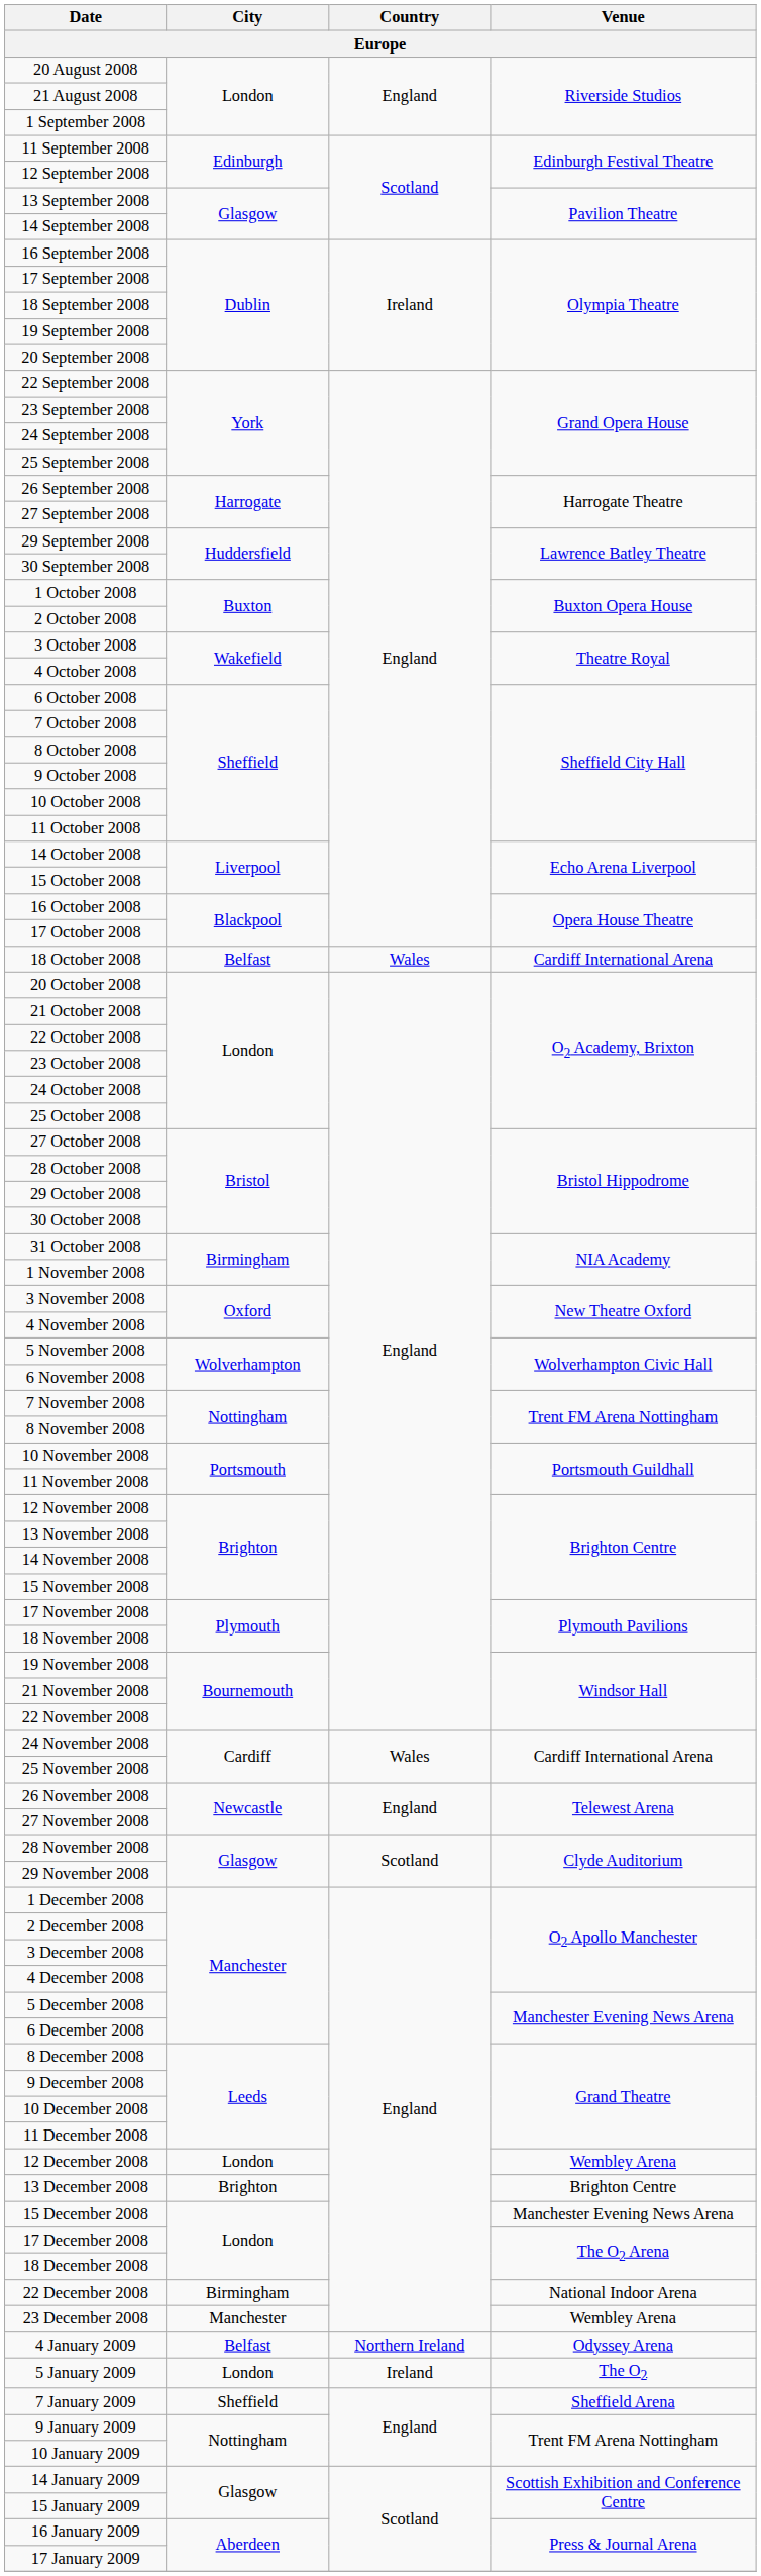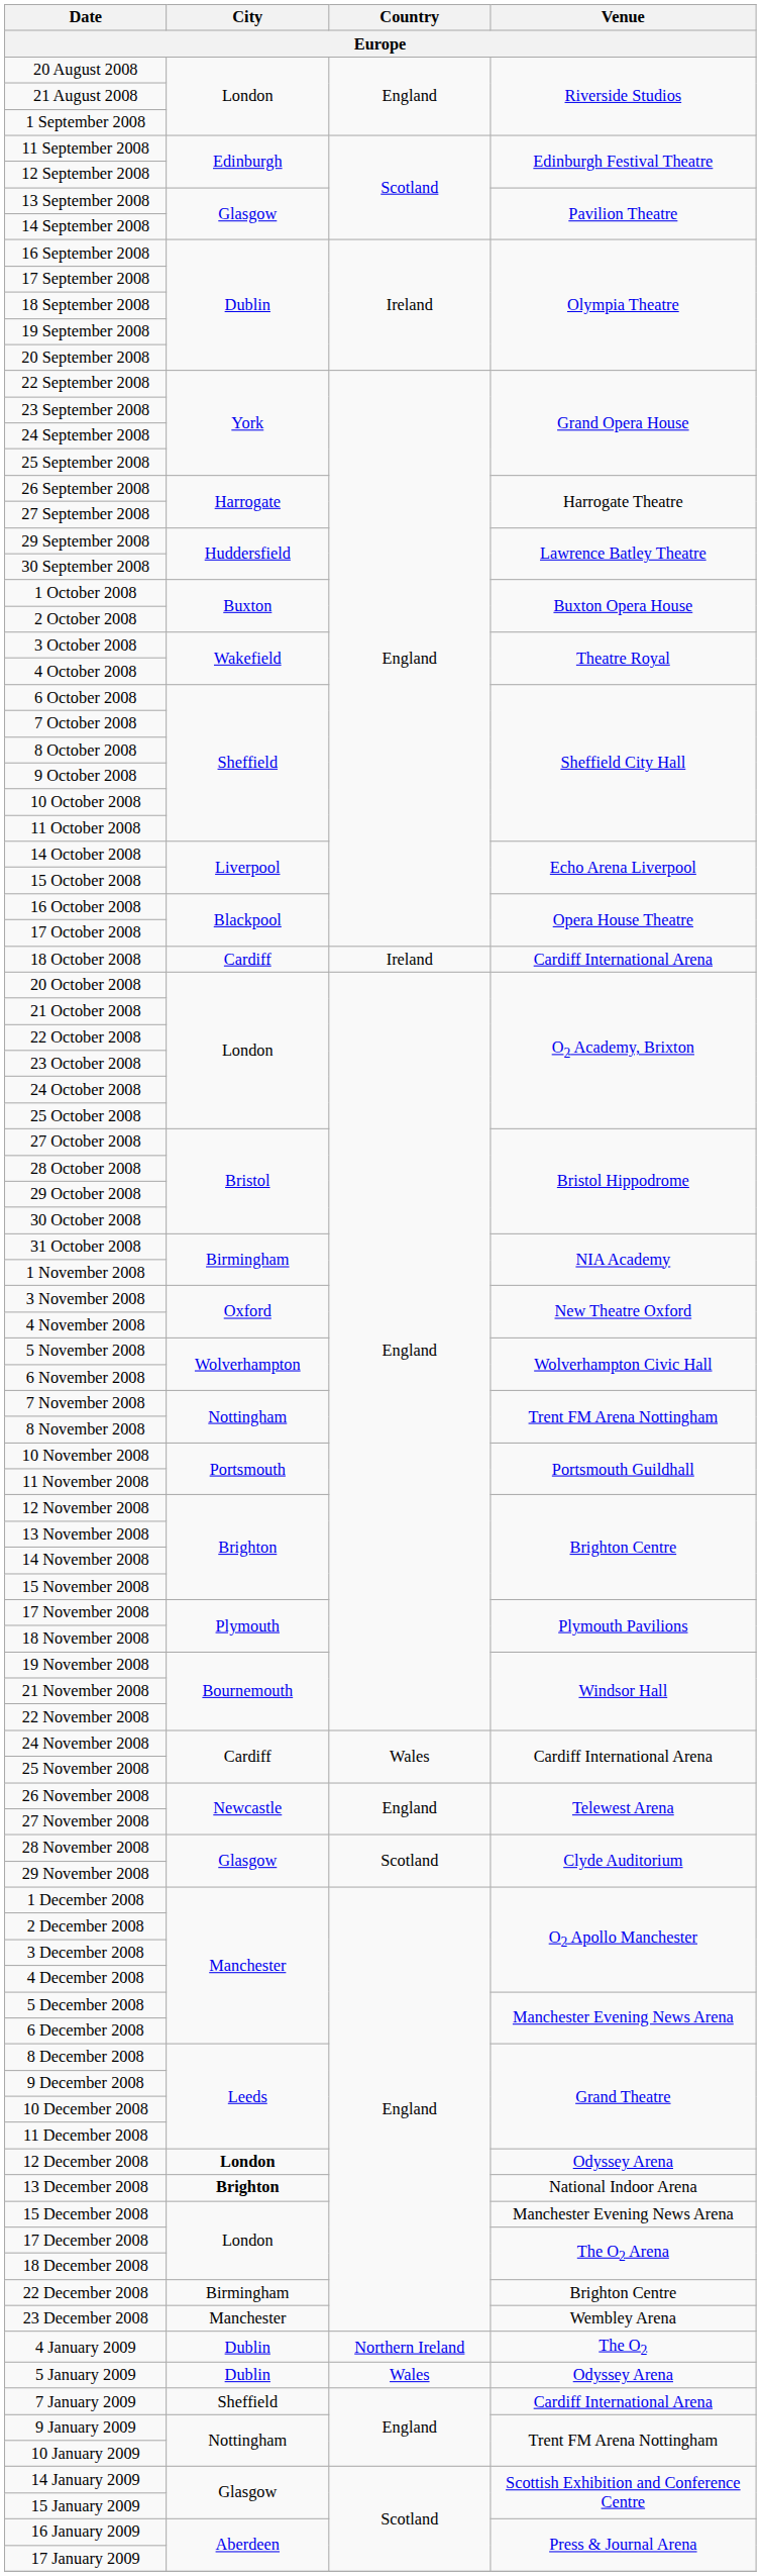 <table class="wikitable" style="text-align:center;">
 <tr>
 <th style="width:150px;">Date</th>
 <th style="width:150px;">City</th>
 <th style="width:150px;">Country</th>
 <th style="width:250px;">Venue</th>
 </tr>
 <tr>
 <th colspan="6">Europe</th>
 </tr>
 <tr>
 <td>20 August 2008</td>
 <td rowspan="3">London</td>
 <td rowspan="3">England</td>
 <td rowspan="3"><a href='#'>Riverside Studios</a></td>
 </tr>
 <tr>
 <td>21 August 2008</td>
 </tr>
 <tr>
 <td>1 September 2008</td>
 </tr>
 <tr>
 <td>11 September 2008</td>
 <td rowspan="2"><a href='#'>Edinburgh</a></td>
 <td rowspan="4"><a href='#'>Scotland</a></td>
 <td rowspan="2"><a href='#'>Edinburgh Festival Theatre</a></td>
 </tr>
 <tr>
 <td>12 September 2008</td>
 </tr>
 <tr>
 <td>13 September 2008</td>
 <td rowspan="2"><a href='#'>Glasgow</a></td>
 <td rowspan="2"><a href='#'>Pavilion Theatre</a></td>
 </tr>
 <tr>
 <td>14 September 2008</td>
 </tr>
 <tr>
 <td>16 September 2008</td>
 <td rowspan="5"><a href='#'>Dublin</a></td>
 <td rowspan="5">Ireland</td>
 <td rowspan="5"><a href='#'>Olympia Theatre</a></td>
 </tr>
 <tr>
 <td>17 September 2008</td>
 </tr>
 <tr>
 <td>18 September 2008</td>
 </tr>
 <tr>
 <td>19 September 2008</td>
 </tr>
 <tr>
 <td>20 September 2008</td>
 </tr>
 <tr>
 <td>22 September 2008</td>
 <td rowspan="4"><a href='#'>York</a></td>
 <td rowspan="22">England</td>
 <td rowspan="4"><a href='#'>Grand Opera House</a></td>
 </tr>
 <tr>
 <td>23 September 2008</td>
 </tr>
 <tr>
 <td>24 September 2008</td>
 </tr>
 <tr>
 <td>25 September 2008</td>
 </tr>
 <tr>
 <td>26 September 2008</td>
 <td rowspan="2"><a href='#'>Harrogate</a></td>
 <td rowspan="2">Harrogate Theatre</td>
 </tr>
 <tr>
 <td>27 September 2008</td>
 </tr>
 <tr>
 <td>29 September 2008</td>
 <td rowspan="2"><a href='#'>Huddersfield</a></td>
 <td rowspan="2"><a href='#'>Lawrence Batley Theatre</a></td>
 </tr>
 <tr>
 <td>30 September 2008</td>
 </tr>
 <tr>
 <td>1 October 2008</td>
 <td rowspan="2"><a href='#'>Buxton</a></td>
 <td rowspan="2"><a href='#'>Buxton Opera House</a></td>
 </tr>
 <tr>
 <td>2 October 2008</td>
 </tr>
 <tr>
 <td>3 October 2008</td>
 <td rowspan="2"><a href='#'>Wakefield</a></td>
 <td rowspan="2"><a href='#'>Theatre Royal</a></td>
 </tr>
 <tr>
 <td>4 October 2008</td>
 </tr>
 <tr>
 <td>6 October 2008</td>
 <td rowspan="6"><a href='#'>Sheffield</a></td>
 <td rowspan="6"><a href='#'>Sheffield City Hall</a></td>
 </tr>
 <tr>
 <td>7 October 2008</td>
 </tr>
 <tr>
 <td>8 October 2008</td>
 </tr>
 <tr>
 <td>9 October 2008</td>
 </tr>
 <tr>
 <td>10 October 2008</td>
 </tr>
 <tr>
 <td>11 October 2008</td>
 </tr>
 <tr>
 <td>14 October 2008</td>
 <td rowspan="2"><a href='#'>Liverpool</a></td>
 <td rowspan="2"><a href='#'>Echo Arena Liverpool</a></td>
 </tr>
 <tr>
 <td>15 October 2008</td>
 </tr>
 <tr>
 <td>16 October 2008</td>
 <td rowspan="2"><a href='#'>Blackpool</a></td>
 <td rowspan="2"><a href='#'>Opera House Theatre</a></td>
 </tr>
 <tr>
 <td>17 October 2008</td>
 </tr>
 <tr>
 <td>18 October 2008</td>
-<td><a href='#'>Belfast</a></td>
-<td><a href='#'>Wales</a></td>
+<td><a href='#'>Cardiff</a></td>
+<td>Ireland</td>
 <td><a href='#'>Cardiff International Arena</a></td>
 </tr>
 <tr>
 <td>20 October 2008</td>
 <td rowspan="6">London</td>
 <td rowspan="29">England</td>
 <td rowspan="6"><a href='#'>O<sub>2</sub> Academy, Brixton</a></td>
 </tr>
 <tr>
 <td>21 October 2008</td>
 </tr>
 <tr>
 <td>22 October 2008</td>
 </tr>
 <tr>
 <td>23 October 2008</td>
 </tr>
 <tr>
 <td>24 October 2008</td>
 </tr>
 <tr>
 <td>25 October 2008</td>
 </tr>
 <tr>
 <td>27 October 2008</td>
 <td rowspan="4"><a href='#'>Bristol</a></td>
 <td rowspan="4"><a href='#'>Bristol Hippodrome</a></td>
 </tr>
 <tr>
 <td>28 October 2008</td>
 </tr>
 <tr>
 <td>29 October 2008</td>
 </tr>
 <tr>
 <td>30 October 2008</td>
 </tr>
 <tr>
 <td>31 October 2008</td>
 <td rowspan="2"><a href='#'>Birmingham</a></td>
 <td rowspan="2"><a href='#'>NIA Academy</a></td>
 </tr>
 <tr>
 <td>1 November 2008</td>
 </tr>
 <tr>
 <td>3 November 2008</td>
 <td rowspan="2"><a href='#'>Oxford</a></td>
 <td rowspan="2"><a href='#'>New Theatre Oxford</a></td>
 </tr>
 <tr>
 <td>4 November 2008</td>
 </tr>
 <tr>
 <td>5 November 2008</td>
 <td rowspan="2"><a href='#'>Wolverhampton</a></td>
 <td rowspan="2"><a href='#'>Wolverhampton Civic Hall</a></td>
 </tr>
 <tr>
 <td>6 November 2008</td>
 </tr>
 <tr>
 <td>7 November 2008</td>
 <td rowspan="2"><a href='#'>Nottingham</a></td>
 <td rowspan="2"><a href='#'>Trent FM Arena Nottingham</a></td>
 </tr>
 <tr>
 <td>8 November 2008</td>
 </tr>
 <tr>
 <td>10 November 2008</td>
 <td rowspan="2"><a href='#'>Portsmouth</a></td>
 <td rowspan="2"><a href='#'>Portsmouth Guildhall</a></td>
 </tr>
 <tr>
 <td>11 November 2008</td>
 </tr>
 <tr>
 <td>12 November 2008</td>
 <td rowspan="4"><a href='#'>Brighton</a></td>
 <td rowspan="4"><a href='#'>Brighton Centre</a></td>
 </tr>
 <tr>
 <td>13 November 2008</td>
 </tr>
 <tr>
 <td>14 November 2008</td>
 </tr>
 <tr>
 <td>15 November 2008</td>
 </tr>
 <tr>
 <td>17 November 2008</td>
 <td rowspan="2"><a href='#'>Plymouth</a></td>
 <td rowspan="2"><a href='#'>Plymouth Pavilions</a></td>
 </tr>
 <tr>
 <td>18 November 2008</td>
 </tr>
 <tr>
 <td>19 November 2008</td>
 <td rowspan="3"><a href='#'>Bournemouth</a></td>
 <td rowspan="3"><a href='#'>Windsor Hall</a></td>
 </tr>
 <tr>
 <td>21 November 2008</td>
 </tr>
 <tr>
 <td>22 November 2008</td>
 </tr>
 <tr>
 <td>24 November 2008</td>
 <td rowspan="2">Cardiff</td>
 <td rowspan="2">Wales</td>
 <td rowspan="2">Cardiff International Arena</td>
 </tr>
 <tr>
 <td>25 November 2008</td>
 </tr>
 <tr>
 <td>26 November 2008</td>
 <td rowspan="2"><a href='#'>Newcastle</a></td>
 <td rowspan="2">England</td>
 <td rowspan="2"><a href='#'>Telewest Arena</a></td>
 </tr>
 <tr>
 <td>27 November 2008</td>
 </tr>
 <tr>
 <td>28 November 2008</td>
 <td rowspan="2"><a href='#'>Glasgow</a></td>
 <td rowspan="2">Scotland</td>
 <td rowspan="2"><a href='#'>Clyde Auditorium</a></td>
 </tr>
 <tr>
 <td>29 November 2008</td>
 </tr>
 <tr>
 <td>1 December 2008</td>
 <td rowspan="6"><a href='#'>Manchester</a></td>
 <td rowspan="17">England</td>
 <td rowspan="4"><a href='#'>O<sub>2</sub> Apollo Manchester</a></td>
 </tr>
 <tr>
 <td>2 December 2008</td>
 </tr>
 <tr>
 <td>3 December 2008</td>
 </tr>
 <tr>
 <td>4 December 2008</td>
 </tr>
 <tr>
 <td>5 December 2008</td>
 <td rowspan="2"><a href='#'>Manchester Evening News Arena</a></td>
 </tr>
 <tr>
 <td>6 December 2008</td>
 </tr>
 <tr>
 <td>8 December 2008</td>
 <td rowspan="4"><a href='#'>Leeds</a></td>
 <td rowspan="4"><a href='#'>Grand Theatre</a></td>
 </tr>
 <tr>
 <td>9 December 2008</td>
 </tr>
 <tr>
 <td>10 December 2008</td>
 </tr>
 <tr>
 <td>11 December 2008</td>
 </tr>
 <tr>
 <td>12 December 2008</td>
-<td>London</td>
-<td><a href='#'>Wembley Arena</a></td>
+<td><strong>London</strong></td>
+<td><a href='#'>Odyssey Arena</a></td>
 </tr>
 <tr>
 <td>13 December 2008</td>
-<td>Brighton</td>
-<td>Brighton Centre</td>
+<td><strong>Brighton</strong></td>
+<td>National Indoor Arena</td>
 </tr>
 <tr>
 <td>15 December 2008</td>
 <td rowspan="3">London</td>
 <td>Manchester Evening News Arena</td>
 </tr>
 <tr>
 <td>17 December 2008</td>
 <td rowspan="2"><a href='#'>The O<sub>2</sub> Arena</a></td>
 </tr>
 <tr>
 <td>18 December 2008</td>
 </tr>
 <tr>
 <td>22 December 2008</td>
 <td>Birmingham</td>
-<td>National Indoor Arena</td>
+<td>Brighton Centre</td>
 </tr>
 <tr>
 <td>23 December 2008</td>
 <td>Manchester</td>
 <td>Wembley Arena</td>
 </tr>
 <tr>
 <td>4 January 2009</td>
-<td><a href='#'>Belfast</a></td>
+<td><a href='#'>Dublin</a></td>
 <td><a href='#'>Northern Ireland</a></td>
-<td><a href='#'>Odyssey Arena</a></td>
+<td><a href='#'>The O<sub>2</sub></a></td>
 </tr>
 <tr>
 <td>5 January 2009</td>
-<td>London</td>
-<td>Ireland</td>
-<td><a href='#'>The O<sub>2</sub></a></td>
+<td><a href='#'>Dublin</a></td>
+<td><a href='#'>Wales</a></td>
+<td><a href='#'>Odyssey Arena</a></td>
 </tr>
 <tr>
 <td>7 January 2009</td>
 <td>Sheffield</td>
 <td rowspan="3">England</td>
-<td><a href='#'>Sheffield Arena</a></td>
+<td><a href='#'>Cardiff International Arena</a></td>
 </tr>
 <tr>
 <td>9 January 2009</td>
 <td rowspan="2">Nottingham</td>
 <td rowspan="2">Trent FM Arena Nottingham</td>
 </tr>
 <tr>
 <td>10 January 2009</td>
 </tr>
 <tr>
 <td>14 January 2009</td>
 <td rowspan="2">Glasgow</td>
 <td rowspan="4">Scotland</td>
 <td rowspan="2"><a href='#'>Scottish Exhibition and Conference Centre</a></td>
 </tr>
 <tr>
 <td>15 January 2009</td>
 </tr>
 <tr>
 <td>16 January 2009</td>
 <td rowspan="2"><a href='#'>Aberdeen</a></td>
 <td rowspan="2"><a href='#'>Press & Journal Arena</a></td>
 </tr>
 <tr>
 <td>17 January 2009</td>
 </tr>
 <tr>
 </tr>
 </table>
